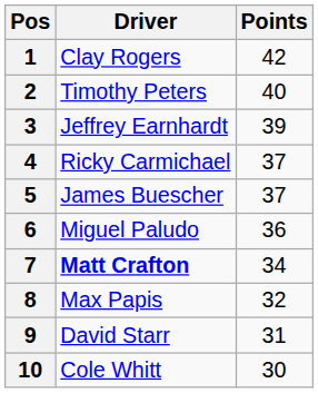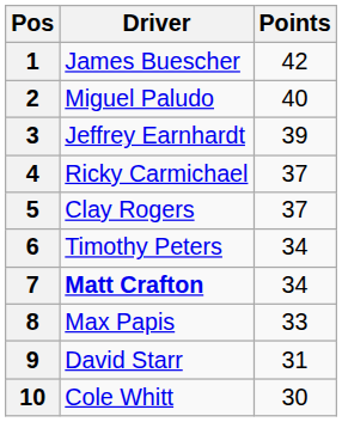 <table class="wikitable sortable">
 <tr>
 <th>Pos</th>
 <th>Driver</th>
 <th>Points</th>
 </tr>
 <tr>
 <th>1</th>
-<td><a href='#'>Clay Rogers</a></td>
+<td><a href='#'>James Buescher</a></td>
 <td style="text-align:center;">42</td>
 </tr>
 <tr>
 <th>2</th>
-<td><a href='#'>Timothy Peters</a></td>
+<td><a href='#'>Miguel Paludo</a></td>
 <td style="text-align:center;">40</td>
 </tr>
 <tr>
 <th>3</th>
 <td><a href='#'>Jeffrey Earnhardt</a></td>
 <td style="text-align:center;">39</td>
 </tr>
 <tr>
 <th>4</th>
 <td><a href='#'>Ricky Carmichael</a></td>
 <td style="text-align:center;">37</td>
 </tr>
 <tr>
 <th>5</th>
-<td><a href='#'>James Buescher</a></td>
+<td><a href='#'>Clay Rogers</a></td>
 <td style="text-align:center;">37</td>
 </tr>
 <tr>
 <th>6</th>
-<td><a href='#'>Miguel Paludo</a></td>
-<td style="text-align:center;">36</td>
+<td><a href='#'>Timothy Peters</a></td>
+<td style="text-align:center;">34</td>
 </tr>
 <tr>
 <th>7</th>
 <td><strong><a href='#'>Matt Crafton</a></strong></td>
 <td style="text-align:center;">34</td>
 </tr>
 <tr>
 <th>8</th>
 <td><a href='#'>Max Papis</a></td>
-<td style="text-align:center;">32</td>
+<td style="text-align:center;">33</td>
 </tr>
 <tr>
 <th>9</th>
 <td><a href='#'>David Starr</a></td>
 <td style="text-align:center;">31</td>
 </tr>
 <tr>
 <th>10</th>
 <td><a href='#'>Cole Whitt</a></td>
 <td style="text-align:center;">30</td>
 </tr>
 </table>
